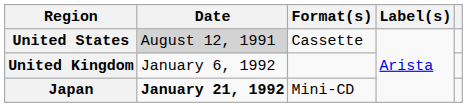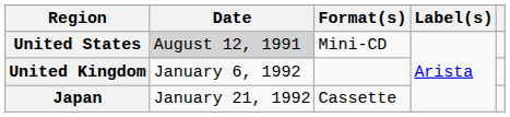 <table class="wikitable plainrowheaders">
 <tr>
 <th scope="col">Region</th>
 <th scope="col">Date</th>
 <th scope="col">Format(s)</th>
 <th scope="col">Label(s)</th>
 <th scope="col"></th>
 </tr>
 <tr>
 <th scope="row">United States</th>
 <td style="background: lightgrey;">August 12, 1991</td>
-<td>Cassette</td>
+<td>Mini-CD</td>
 <td rowspan="3"><a href='#'>Arista</a></td>
 <td></td>
 </tr>
 <tr>
 <th scope="row">United Kingdom</th>
 <td>January 6, 1992</td>
 <td></td>
 <td></td>
 </tr>
 <tr>
 <th scope="row">Japan</th>
-<td><strong>January 21, 1992</strong></td>
-<td>Mini-CD</td>
+<td>January 21, 1992</td>
+<td>Cassette</td>
 <td></td>
 </tr>
 </table>
